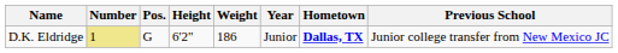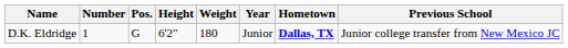 <table class="wikitable sortable" border="1">
 <tr>
 <th>Name</th>
 <th>Number</th>
 <th>Pos.</th>
 <th>Height</th>
 <th>Weight</th>
 <th>Year</th>
 <th>Hometown</th>
 <th class="unsortable">Previous School</th>
 </tr>
 <tr>
 <td>D.K. Eldridge</td>
-<td style="background: khaki;">1</td>
+<td>1</td>
 <td>G</td>
 <td>6'2"</td>
-<td>186</td>
+<td>180</td>
 <td>Junior</td>
 <td><strong><a href='#'>Dallas, TX</a></strong></td>
 <td>Junior college transfer from <a href='#'>New Mexico JC</a></td>
 </tr>
 </table>
